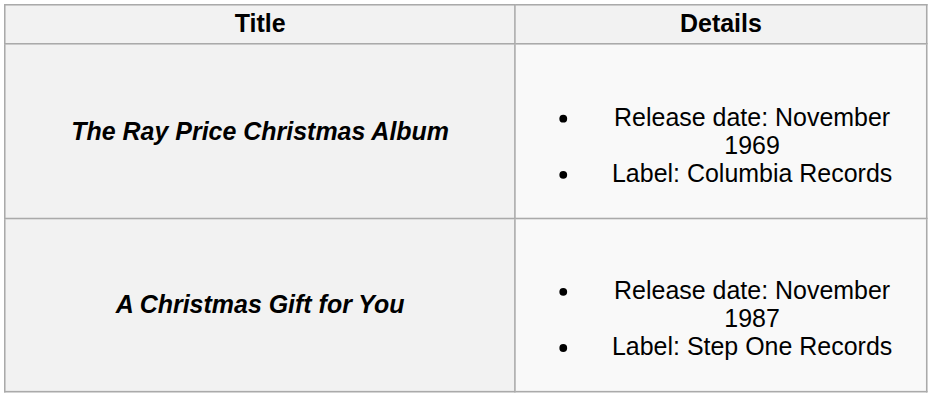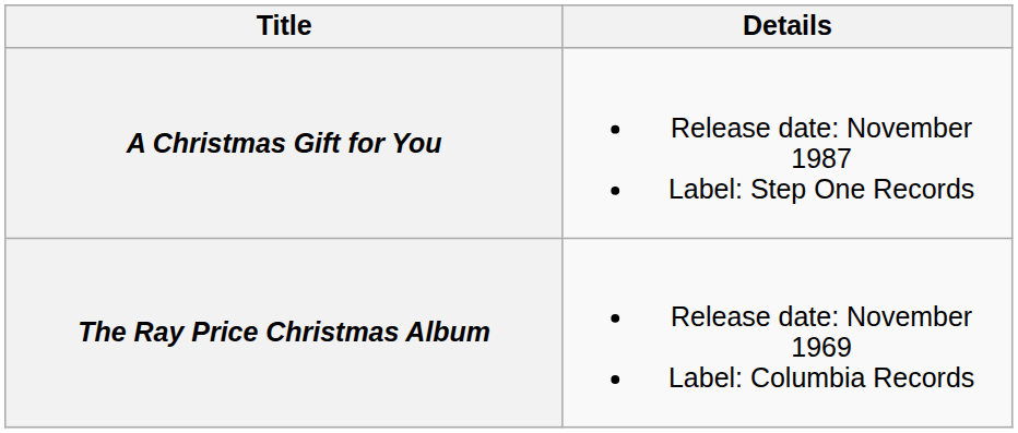 <table class="wikitable plainrowheaders" style="text-align:center;">
 <tr>
 <th style="width:20em;">Title</th>
 <th style="width:16em;">Details</th>
 </tr>
 <tr>
+<th scope="row"><em>A Christmas Gift for You</em></th>
+<td><br><ul><li>Release date: November 1987</li><li>Label: Step One Records</li></ul></td>
+</tr>
+<tr>
 <th scope="row"><em>The Ray Price Christmas Album</em></th>
 <td><br><ul><li>Release date: November 1969</li><li>Label: Columbia Records</li></ul></td>
 </tr>
-<tr>
-<th scope="row"><em>A Christmas Gift for You</em></th>
-<td><br><ul><li>Release date: November 1987</li><li>Label: Step One Records</li></ul></td>
-</tr>
 </table>
